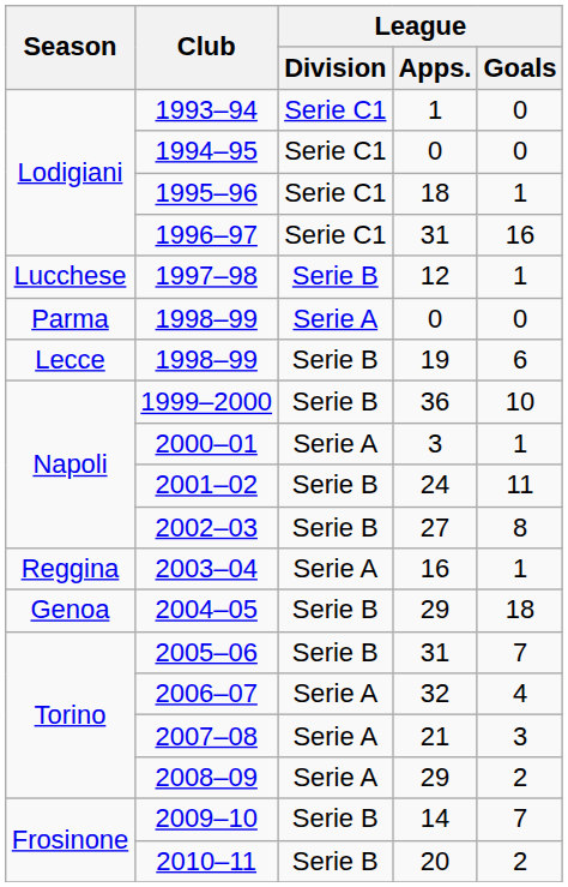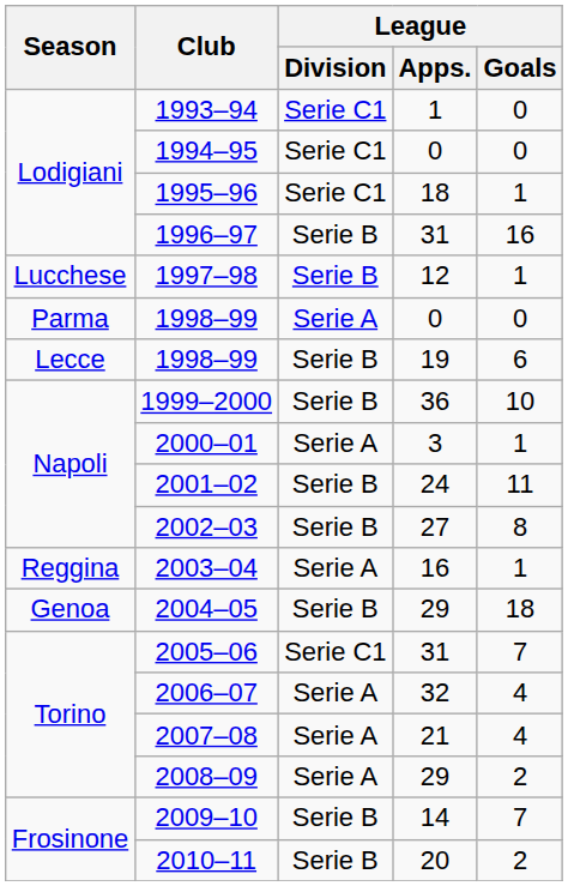 <table class="wikitable" style="text-align:center">
 <tr>
 <th rowspan="2">Season</th>
 <th rowspan="2">Club</th>
 <th colspan="3">League</th>
 </tr>
 <tr>
 <th>Division</th>
 <th>Apps.</th>
 <th>Goals</th>
 </tr>
 <tr>
 <td rowspan="4"><a href='#'>Lodigiani</a></td>
 <td><a href='#'>1993–94</a></td>
 <td><a href='#'>Serie C1</a></td>
 <td>1</td>
 <td>0</td>
 </tr>
 <tr>
 <td><a href='#'>1994–95</a></td>
 <td>Serie C1</td>
 <td>0</td>
 <td>0</td>
 </tr>
 <tr>
 <td><a href='#'>1995–96</a></td>
 <td>Serie C1</td>
 <td>18</td>
 <td>1</td>
 </tr>
 <tr>
 <td><a href='#'>1996–97</a></td>
-<td>Serie C1</td>
+<td>Serie B</td>
 <td>31</td>
 <td>16</td>
 </tr>
 <tr>
 <td><a href='#'>Lucchese</a></td>
 <td><a href='#'>1997–98</a></td>
 <td><a href='#'>Serie B</a></td>
 <td>12</td>
 <td>1</td>
 </tr>
 <tr>
 <td><a href='#'>Parma</a></td>
 <td><a href='#'>1998–99</a></td>
 <td><a href='#'>Serie A</a></td>
 <td>0</td>
 <td>0</td>
 </tr>
 <tr>
 <td><a href='#'>Lecce</a></td>
 <td><a href='#'>1998–99</a></td>
 <td>Serie B</td>
 <td>19</td>
 <td>6</td>
 </tr>
 <tr>
 <td rowspan="4"><a href='#'>Napoli</a></td>
 <td><a href='#'>1999–2000</a></td>
 <td>Serie B</td>
 <td>36</td>
 <td>10</td>
 </tr>
 <tr>
 <td><a href='#'>2000–01</a></td>
 <td>Serie A</td>
 <td>3</td>
 <td>1</td>
 </tr>
 <tr>
 <td><a href='#'>2001–02</a></td>
 <td>Serie B</td>
 <td>24</td>
 <td>11</td>
 </tr>
 <tr>
 <td><a href='#'>2002–03</a></td>
 <td>Serie B</td>
 <td>27</td>
 <td>8</td>
 </tr>
 <tr>
 <td><a href='#'>Reggina</a></td>
 <td><a href='#'>2003–04</a></td>
 <td>Serie A</td>
 <td>16</td>
 <td>1</td>
 </tr>
 <tr>
 <td><a href='#'>Genoa</a></td>
 <td><a href='#'>2004–05</a></td>
 <td>Serie B</td>
 <td>29</td>
 <td>18</td>
 </tr>
 <tr>
 <td rowspan="4"><a href='#'>Torino</a></td>
 <td><a href='#'>2005–06</a></td>
-<td>Serie B</td>
+<td>Serie C1</td>
 <td>31</td>
 <td>7</td>
 </tr>
 <tr>
 <td><a href='#'>2006–07</a></td>
 <td>Serie A</td>
 <td>32</td>
 <td>4</td>
 </tr>
 <tr>
 <td><a href='#'>2007–08</a></td>
 <td>Serie A</td>
 <td>21</td>
-<td>3</td>
+<td>4</td>
 </tr>
 <tr>
 <td><a href='#'>2008–09</a></td>
 <td>Serie A</td>
 <td>29</td>
 <td>2</td>
 </tr>
 <tr>
 <td rowspan="2"><a href='#'>Frosinone</a></td>
 <td><a href='#'>2009–10</a></td>
 <td>Serie B</td>
 <td>14</td>
 <td>7</td>
 </tr>
 <tr>
 <td><a href='#'>2010–11</a></td>
 <td>Serie B</td>
 <td>20</td>
 <td>2</td>
 </tr>
 </table>
